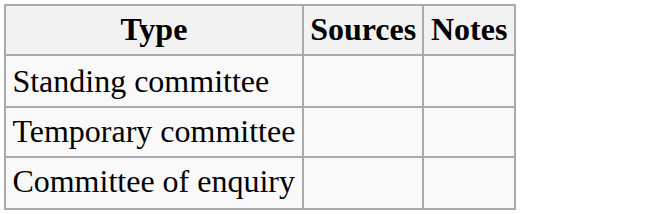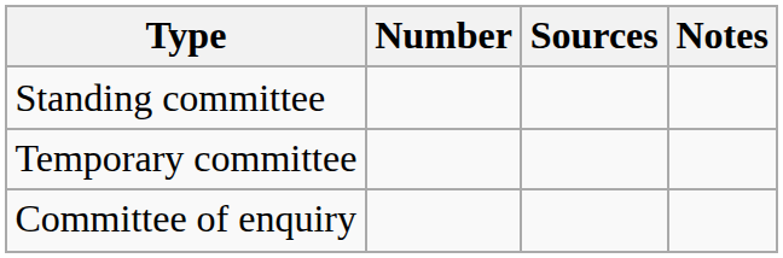 <table class="wikitable">
 <tr>
 <th>Type</th>
+<th>Number</th>
 <th>Sources</th>
 <th>Notes</th>
 </tr>
 <tr>
 <td>Standing committee</td>
 <td></td>
 <td></td>
+<td></td>
 </tr>
 <tr>
 <td>Temporary committee</td>
+<td></td>
 <td></td>
 <td></td>
 </tr>
 <tr>
 <td>Committee of enquiry</td>
 <td></td>
 <td></td>
+<td></td>
 </tr>
 </table>
